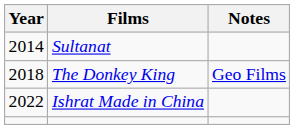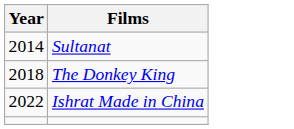 <table class="wikitable sortable">
 <tr Baghban>
 <th>Year</th>
 <th>Films</th>
-<th>Notes</th>
 </tr>
 <tr>
 <td>2014</td>
 <td><em><a href='#'>Sultanat</a></em></td>
-<td></td>
 </tr>
 <tr>
 <td>2018</td>
 <td><em><a href='#'>The Donkey King</a></em></td>
-<td><a href='#'>Geo Films</a></td>
 </tr>
 <tr>
 <td>2022</td>
 <td><em><a href='#'>Ishrat Made in China</a></em></td>
-<td></td>
 </tr>
 <tr>
 <td></td>
 <td></td>
-<td></td>
 </tr>
 </table>
